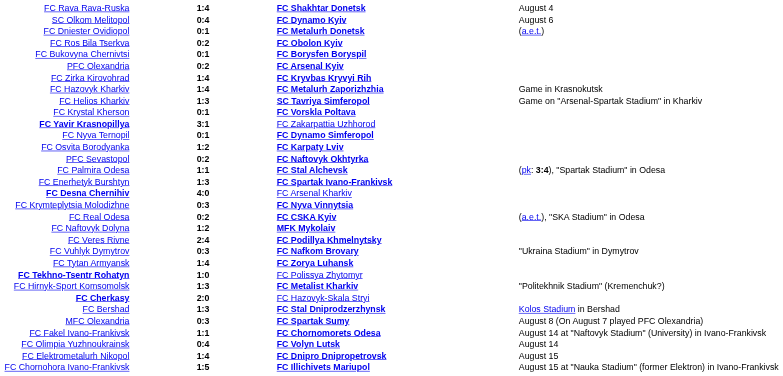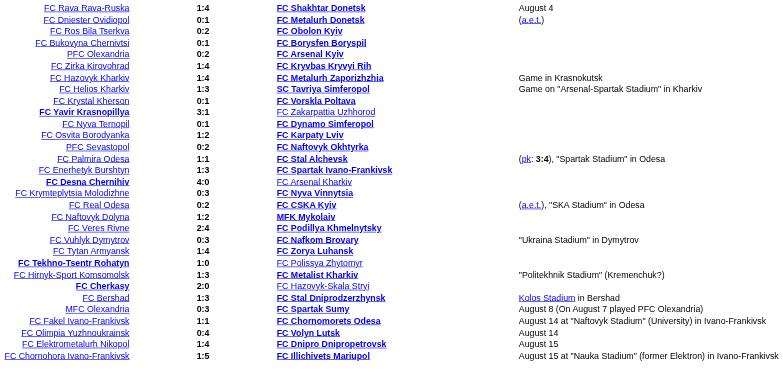 <table width=100% cellspacing=1>
 <tr>
 <th width=20%></th>
 <th width=12%></th>
 <th width=20%></th>
 <th></th>
 </tr>
 <tr style=font-size:90%>
 <td align=right><a href='#'>FC Rava Rava-Ruska</a></td>
 <td align=center><strong>1:4</strong></td>
 <td><strong><a href='#'>FC Shakhtar Donetsk</a></strong></td>
 <td>August 4</td>
-</tr>
-<tr style=font-size:90%>
-<td align=right><a href='#'>SC Olkom Melitopol</a></td>
-<td align=center><strong>0:4</strong></td>
-<td><strong><a href='#'>FC Dynamo Kyiv</a></strong></td>
-<td>August 6</td>
 </tr>
 <tr style=font-size:90%>
 <td align=right><a href='#'>FC Dniester Ovidiopol</a></td>
 <td align=center><strong>0:1</strong></td>
 <td><strong><a href='#'>FC Metalurh Donetsk</a></strong></td>
 <td>(<a href='#'>a.e.t.</a>)</td>
 </tr>
 <tr style=font-size:90%>
 <td align=right><a href='#'>FC Ros Bila Tserkva</a></td>
 <td align=center><strong>0:2</strong></td>
 <td><strong><a href='#'>FC Obolon Kyiv</a></strong></td>
 </tr>
 <tr style=font-size:90%>
 <td align=right><a href='#'>FC Bukovyna Chernivtsi</a></td>
 <td align=center><strong>0:1</strong></td>
 <td><strong><a href='#'>FC Borysfen Boryspil</a></strong></td>
 </tr>
 <tr style=font-size:90%>
 <td align=right><a href='#'>PFC Olexandria</a></td>
 <td align=center><strong>0:2</strong></td>
 <td><strong><a href='#'>FC Arsenal Kyiv</a></strong></td>
 </tr>
 <tr style=font-size:90%>
 <td align=right><a href='#'>FC Zirka Kirovohrad</a></td>
 <td align=center><strong>1:4</strong></td>
 <td><strong><a href='#'>FC Kryvbas Kryvyi Rih</a></strong></td>
 </tr>
 <tr style=font-size:90%>
 <td align=right><a href='#'>FC Hazovyk Kharkiv</a></td>
 <td align=center><strong>1:4</strong></td>
 <td><strong><a href='#'>FC Metalurh Zaporizhzhia</a></strong></td>
 <td>Game in Krasnokutsk</td>
 </tr>
 <tr style=font-size:90%>
 <td align=right><a href='#'>FC Helios Kharkiv</a></td>
 <td align=center><strong>1:3</strong></td>
 <td><strong><a href='#'>SC Tavriya Simferopol</a></strong></td>
 <td>Game on "Arsenal-Spartak Stadium" in Kharkiv</td>
 </tr>
 <tr style=font-size:90%>
 <td align=right><a href='#'>FC Krystal Kherson</a></td>
 <td align=center><strong>0:1</strong></td>
 <td><strong><a href='#'>FC Vorskla Poltava</a></strong></td>
 </tr>
 <tr style=font-size:90%>
 <td align=right><strong><a href='#'>FC Yavir Krasnopillya</a></strong></td>
 <td align=center><strong>3:1</strong></td>
 <td><a href='#'>FC Zakarpattia Uzhhorod</a></td>
 </tr>
 <tr style=font-size:90%>
 <td align=right><a href='#'>FC Nyva Ternopil</a></td>
 <td align=center><strong>0:1</strong></td>
 <td><strong><a href='#'>FC Dynamo Simferopol</a></strong></td>
 </tr>
 <tr style=font-size:90%>
 <td align=right><a href='#'>FC Osvita Borodyanka</a></td>
 <td align=center><strong>1:2</strong></td>
 <td><strong><a href='#'>FC Karpaty Lviv</a></strong></td>
 </tr>
 <tr style=font-size:90%>
 <td align=right><a href='#'>PFC Sevastopol</a></td>
 <td align=center><strong>0:2</strong></td>
 <td><strong><a href='#'>FC Naftovyk Okhtyrka</a></strong></td>
 </tr>
 <tr style=font-size:90%>
 <td align=right><a href='#'>FC Palmira Odesa</a></td>
 <td align=center><strong>1:1</strong></td>
 <td><strong><a href='#'>FC Stal Alchevsk</a></strong></td>
 <td>(<a href='#'>pk</a>: <strong>3:4</strong>), "Spartak Stadium" in Odesa</td>
 </tr>
 <tr style=font-size:90%>
 <td align=right><a href='#'>FC Enerhetyk Burshtyn</a></td>
 <td align=center><strong>1:3</strong></td>
 <td><strong><a href='#'>FC Spartak Ivano-Frankivsk</a></strong></td>
 </tr>
 <tr style=font-size:90%>
 <td align=right><strong><a href='#'>FC Desna Chernihiv</a></strong></td>
 <td align=center><strong>4:0</strong></td>
 <td><a href='#'>FC Arsenal Kharkiv</a></td>
 </tr>
 <tr style=font-size:90%>
 <td align=right><a href='#'>FC Krymteplytsia Molodizhne</a></td>
 <td align=center><strong>0:3</strong></td>
 <td><strong><a href='#'>FC Nyva Vinnytsia</a></strong></td>
 </tr>
 <tr style=font-size:90%>
 <td align=right><a href='#'>FC Real Odesa</a></td>
 <td align=center><strong>0:2</strong></td>
 <td><strong><a href='#'>FC CSKA Kyiv</a></strong></td>
 <td>(<a href='#'>a.e.t.</a>), "SKA Stadium" in Odesa</td>
 </tr>
 <tr style=font-size:90%>
 <td align=right><a href='#'>FC Naftovyk Dolyna</a></td>
 <td align=center><strong>1:2</strong></td>
 <td><strong><a href='#'>MFK Mykolaiv</a></strong></td>
 </tr>
 <tr style=font-size:90%>
 <td align=right><a href='#'>FC Veres Rivne</a></td>
 <td align=center><strong>2:4</strong></td>
 <td><strong><a href='#'>FC Podillya Khmelnytsky</a></strong></td>
 </tr>
 <tr style=font-size:90%>
 <td align=right><a href='#'>FC Vuhlyk Dymytrov</a></td>
 <td align=center><strong>0:3</strong></td>
 <td><strong><a href='#'>FC Nafkom Brovary</a></strong></td>
 <td>"Ukraina Stadium" in Dymytrov</td>
 </tr>
 <tr style=font-size:90%>
 <td align=right><a href='#'>FC Tytan Armyansk</a></td>
 <td align=center><strong>1:4</strong></td>
 <td><strong><a href='#'>FC Zorya Luhansk</a></strong></td>
 </tr>
 <tr style=font-size:90%>
 <td align=right><strong><a href='#'>FC Tekhno-Tsentr Rohatyn</a></strong></td>
 <td align=center><strong>1:0</strong></td>
 <td><a href='#'>FC Polissya Zhytomyr</a></td>
 </tr>
 <tr style=font-size:90%>
 <td align=right><a href='#'>FC Hirnyk-Sport Komsomolsk</a></td>
 <td align=center><strong>1:3</strong></td>
 <td><strong><a href='#'>FC Metalist Kharkiv</a></strong></td>
 <td>"Politekhnik Stadium" (Kremenchuk?)</td>
 </tr>
 <tr style=font-size:90%>
 <td align=right><strong><a href='#'>FC Cherkasy</a></strong></td>
 <td align=center><strong>2:0</strong></td>
 <td><a href='#'>FC Hazovyk-Skala Stryi</a></td>
 </tr>
 <tr style=font-size:90%>
 <td align=right><a href='#'>FC Bershad</a></td>
 <td align=center><strong>1:3</strong></td>
 <td><strong><a href='#'>FC Stal Dniprodzerzhynsk</a></strong></td>
 <td><a href='#'>Kolos Stadium</a> in Bershad</td>
 </tr>
 <tr style=font-size:90%>
 <td align=right><a href='#'>MFC Olexandria</a></td>
 <td align=center><strong>0:3</strong></td>
 <td><strong><a href='#'>FC Spartak Sumy</a></strong></td>
 <td>August 8 (On August 7 played PFC Olexandria)</td>
 </tr>
 <tr style=font-size:90%>
 <td align=right><a href='#'>FC Fakel Ivano-Frankivsk</a></td>
 <td align=center><strong>1:1</strong></td>
 <td><strong><a href='#'>FC Chornomorets Odesa</a></strong></td>
 <td>August 14 at "Naftovyk Stadium" (University) in Ivano-Frankivsk</td>
 </tr>
 <tr style=font-size:90%>
 <td align=right><a href='#'>FC Olimpia Yuzhnoukrainsk</a></td>
 <td align=center><strong>0:4</strong></td>
 <td><strong><a href='#'>FC Volyn Lutsk</a></strong></td>
 <td>August 14</td>
 </tr>
 <tr style=font-size:90%>
 <td align=right><a href='#'>FC Elektrometalurh Nikopol</a></td>
 <td align=center><strong>1:4</strong></td>
 <td><strong><a href='#'>FC Dnipro Dnipropetrovsk</a></strong></td>
 <td>August 15</td>
 </tr>
 <tr style=font-size:90%>
 <td align=right><a href='#'>FC Chornohora Ivano-Frankivsk</a></td>
 <td align=center><strong>1:5</strong></td>
 <td><strong><a href='#'>FC Illichivets Mariupol</a></strong></td>
 <td>August 15 at "Nauka Stadium" (former Elektron) in Ivano-Frankivsk</td>
 </tr>
 </table>
